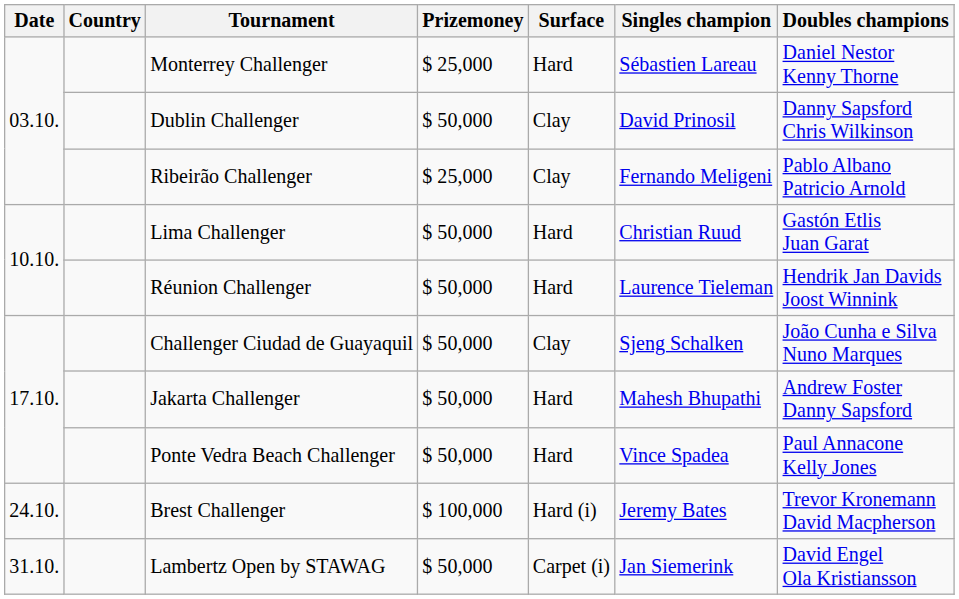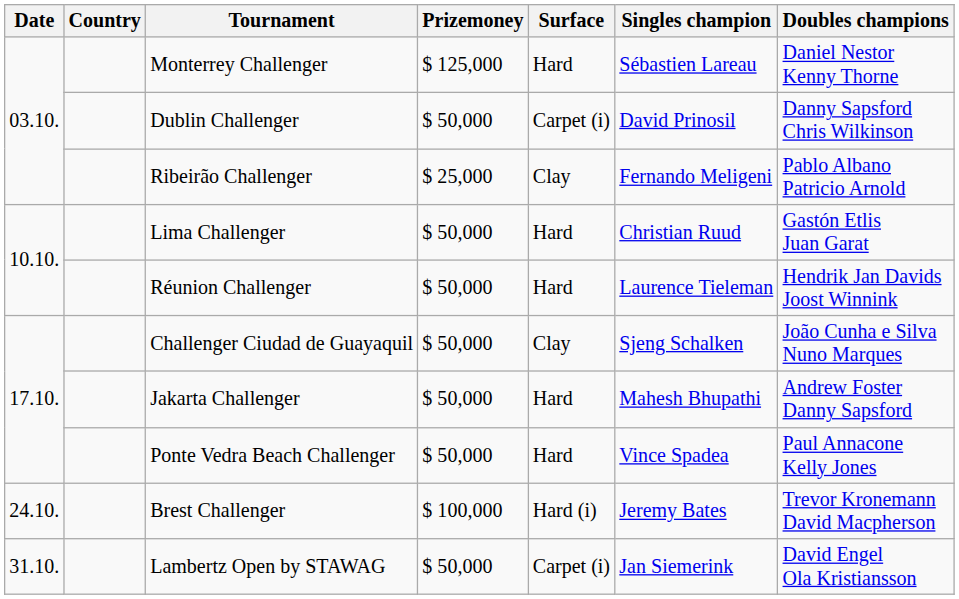 <table class="sortable wikitable" style=font-size:97%>
 <tr>
 <th>Date</th>
 <th>Country</th>
 <th>Tournament</th>
 <th>Prizemoney</th>
 <th>Surface</th>
 <th>Singles champion</th>
 <th>Doubles champions</th>
 </tr>
 <tr>
 <td rowspan="3">03.10.</td>
 <td></td>
 <td>Monterrey Challenger</td>
-<td>$ 25,000</td>
+<td>$ 125,000</td>
 <td>Hard</td>
 <td> <a href='#'>Sébastien Lareau</a></td>
 <td> <a href='#'>Daniel Nestor</a><br> <a href='#'>Kenny Thorne</a></td>
 </tr>
 <tr>
 <td></td>
 <td>Dublin Challenger</td>
 <td>$ 50,000</td>
-<td>Clay</td>
+<td>Carpet (i)</td>
 <td> <a href='#'>David Prinosil</a></td>
 <td> <a href='#'>Danny Sapsford</a><br> <a href='#'>Chris Wilkinson</a></td>
 </tr>
 <tr>
 <td></td>
 <td>Ribeirão Challenger</td>
 <td>$ 25,000</td>
 <td>Clay</td>
 <td> <a href='#'>Fernando Meligeni</a></td>
 <td> <a href='#'>Pablo Albano</a><br> <a href='#'>Patricio Arnold</a></td>
 </tr>
 <tr>
 <td rowspan="2">10.10.</td>
 <td></td>
 <td>Lima Challenger</td>
 <td>$ 50,000</td>
 <td>Hard</td>
 <td> <a href='#'>Christian Ruud</a></td>
 <td> <a href='#'>Gastón Etlis</a><br> <a href='#'>Juan Garat</a></td>
 </tr>
 <tr>
 <td></td>
 <td>Réunion Challenger</td>
 <td>$ 50,000</td>
 <td>Hard</td>
 <td> <a href='#'>Laurence Tieleman</a></td>
 <td> <a href='#'>Hendrik Jan Davids</a><br> <a href='#'>Joost Winnink</a></td>
 </tr>
 <tr>
 <td rowspan="3">17.10.</td>
 <td></td>
 <td>Challenger Ciudad de Guayaquil</td>
 <td>$ 50,000</td>
 <td>Clay</td>
 <td> <a href='#'>Sjeng Schalken</a></td>
 <td> <a href='#'>João Cunha e Silva</a><br> <a href='#'>Nuno Marques</a></td>
 </tr>
 <tr>
 <td></td>
 <td>Jakarta Challenger</td>
 <td>$ 50,000</td>
 <td>Hard</td>
 <td> <a href='#'>Mahesh Bhupathi</a></td>
 <td> <a href='#'>Andrew Foster</a><br> <a href='#'>Danny Sapsford</a></td>
 </tr>
 <tr>
 <td></td>
 <td>Ponte Vedra Beach Challenger</td>
 <td>$ 50,000</td>
 <td>Hard</td>
 <td> <a href='#'>Vince Spadea</a></td>
 <td> <a href='#'>Paul Annacone</a><br> <a href='#'>Kelly Jones</a></td>
 </tr>
 <tr>
 <td>24.10.</td>
 <td></td>
 <td>Brest Challenger</td>
 <td>$ 100,000</td>
 <td>Hard (i)</td>
 <td> <a href='#'>Jeremy Bates</a></td>
 <td> <a href='#'>Trevor Kronemann</a><br> <a href='#'>David Macpherson</a></td>
 </tr>
 <tr>
 <td>31.10.</td>
 <td></td>
 <td>Lambertz Open by STAWAG</td>
 <td>$ 50,000</td>
 <td>Carpet (i)</td>
 <td> <a href='#'>Jan Siemerink</a></td>
 <td> <a href='#'>David Engel</a><br> <a href='#'>Ola Kristiansson</a></td>
 </tr>
 </table>
